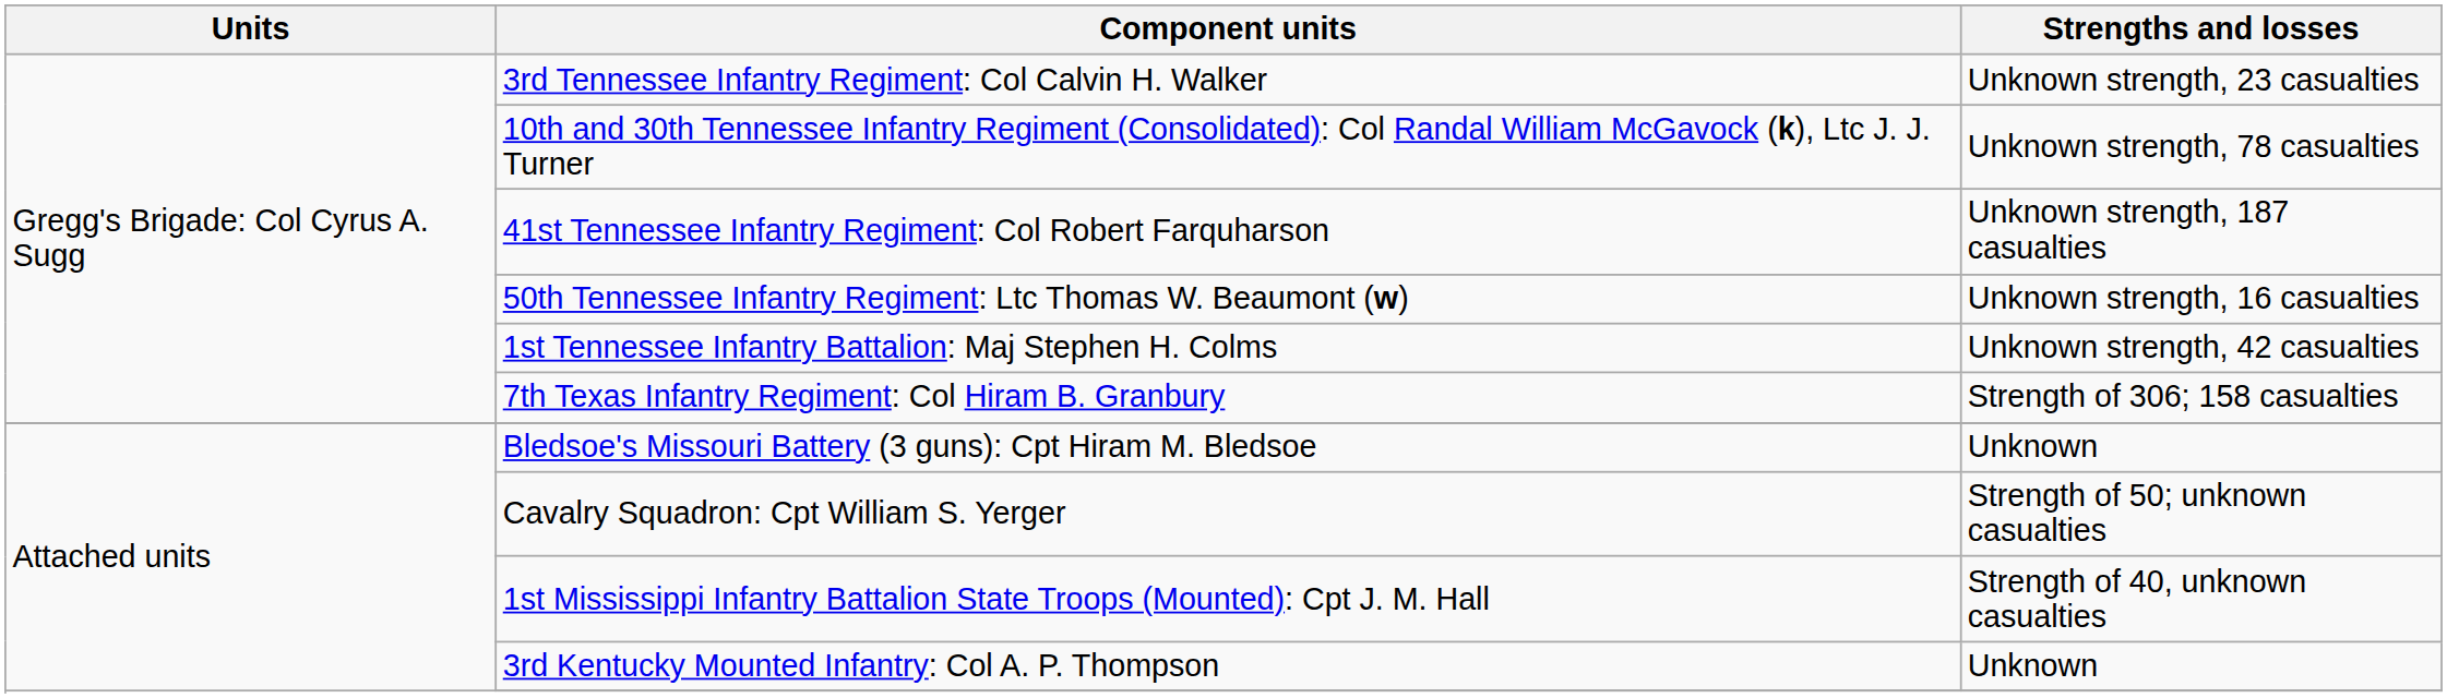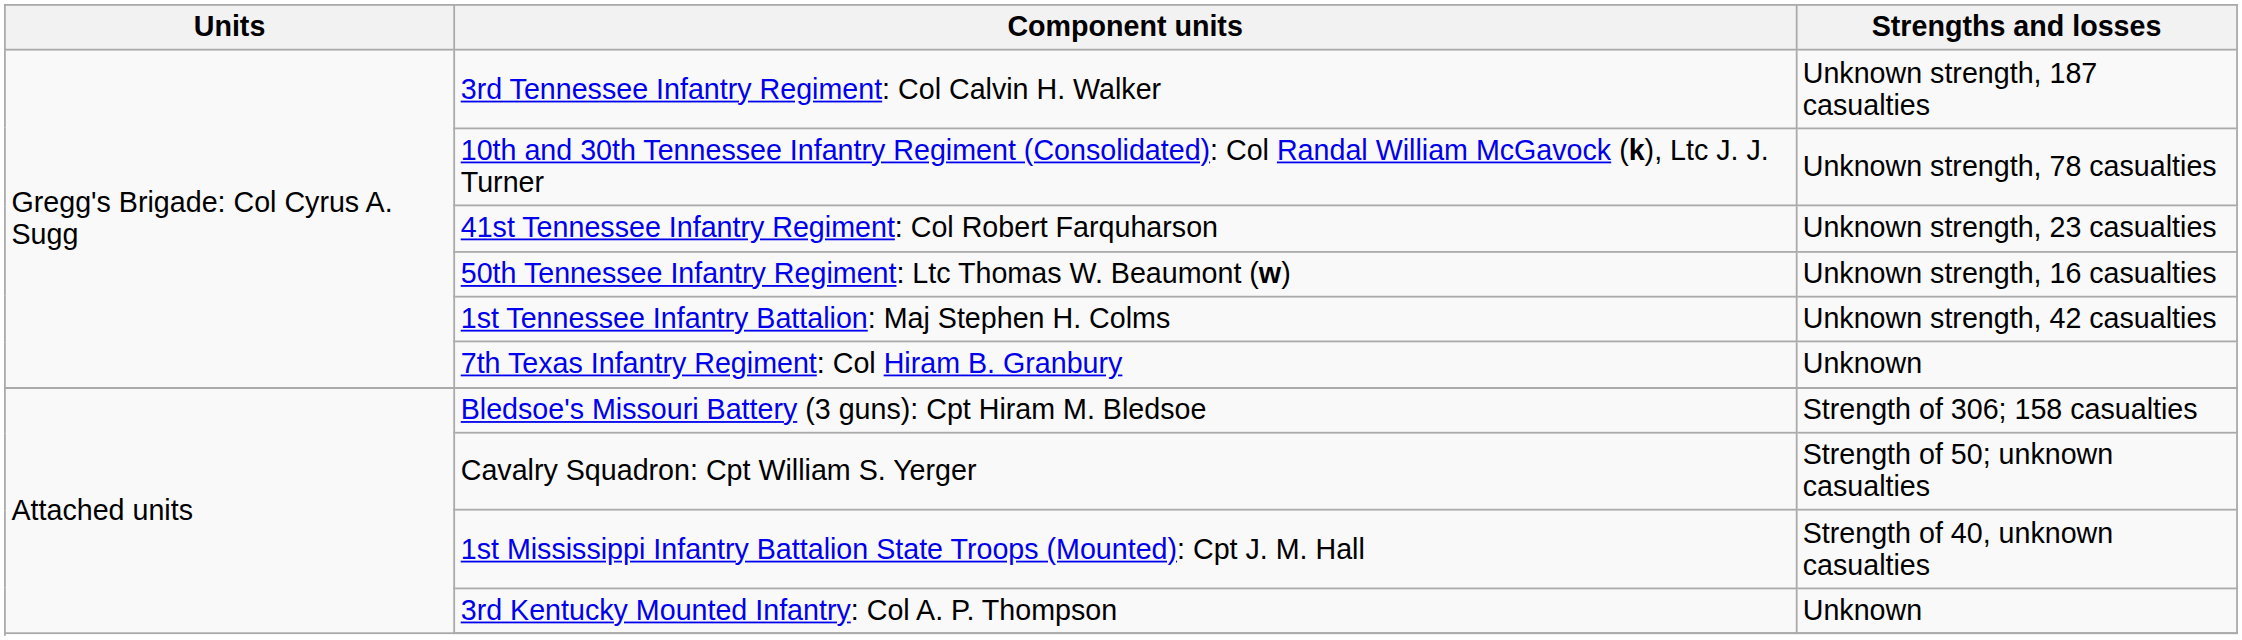 <table class="wikitable">
 <tr>
 <th>Units</th>
 <th>Component units</th>
 <th>Strengths and losses</th>
 </tr>
 <tr>
 <td rowspan="6">Gregg's Brigade: Col Cyrus A. Sugg</td>
 <td><a href='#'>3rd Tennessee Infantry Regiment</a>: Col Calvin H. Walker</td>
-<td>Unknown strength, 23 casualties</td>
+<td>Unknown strength, 187 casualties</td>
 </tr>
 <tr>
 <td><a href='#'>10th and 30th Tennessee Infantry Regiment (Consolidated)</a>: Col <a href='#'>Randal William McGavock</a> (<strong>k</strong>), Ltc J. J. Turner</td>
 <td>Unknown strength, 78 casualties</td>
 </tr>
 <tr>
 <td><a href='#'>41st Tennessee Infantry Regiment</a>: Col Robert Farquharson</td>
-<td>Unknown strength, 187 casualties</td>
+<td>Unknown strength, 23 casualties</td>
 </tr>
 <tr>
 <td><a href='#'>50th Tennessee Infantry Regiment</a>: Ltc Thomas W. Beaumont (<strong>w</strong>)</td>
 <td>Unknown strength, 16 casualties</td>
 </tr>
 <tr>
 <td><a href='#'>1st Tennessee Infantry Battalion</a>: Maj Stephen H. Colms</td>
 <td>Unknown strength, 42 casualties</td>
 </tr>
 <tr>
 <td><a href='#'>7th Texas Infantry Regiment</a>: Col <a href='#'>Hiram B. Granbury</a></td>
-<td>Strength of 306; 158 casualties</td>
+<td>Unknown</td>
 </tr>
 <tr>
 </tr>
 <tr>
 <td rowspan="6">Attached units</td>
 <td><a href='#'>Bledsoe's Missouri Battery</a> (3 guns): Cpt Hiram M. Bledsoe</td>
-<td>Unknown</td>
+<td>Strength of 306; 158 casualties</td>
 </tr>
 <tr>
 <td>Cavalry Squadron: Cpt William S. Yerger</td>
 <td>Strength of 50; unknown casualties</td>
 </tr>
 <tr>
 <td><a href='#'>1st Mississippi Infantry Battalion State Troops (Mounted)</a>: Cpt J. M. Hall</td>
 <td>Strength of 40, unknown casualties</td>
 </tr>
 <tr>
 <td><a href='#'>3rd Kentucky Mounted Infantry</a>: Col A. P. Thompson</td>
 <td>Unknown</td>
 </tr>
 <tr>
 </tr>
 </table>
